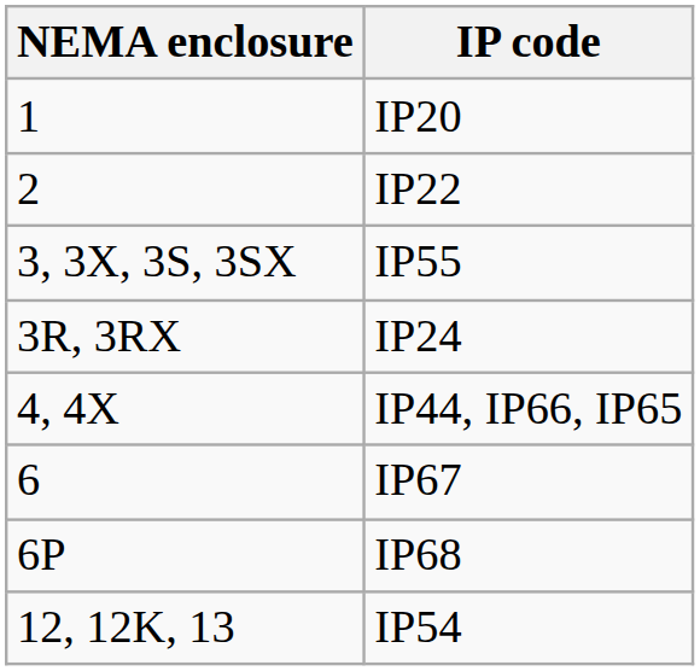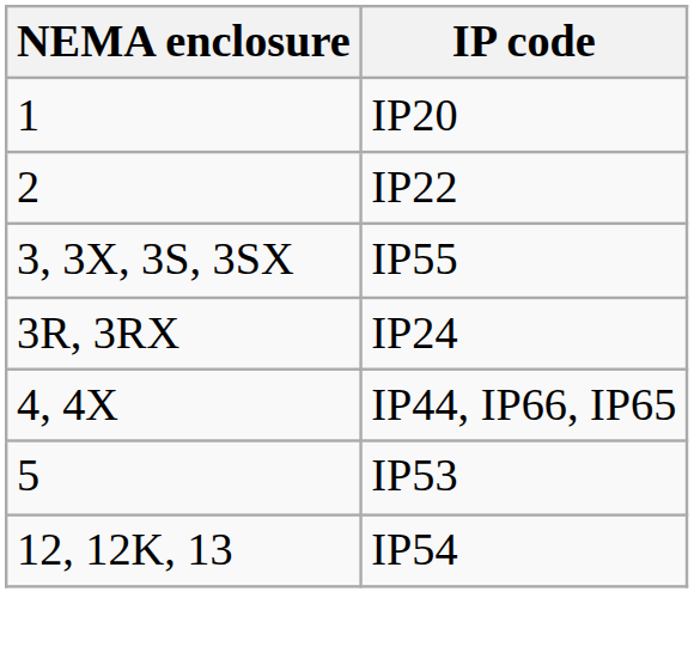 <table class="wikitable">
 <tr>
 <th>NEMA enclosure</th>
 <th>IP code</th>
 </tr>
 <tr>
 <td>1</td>
 <td>IP20</td>
 </tr>
 <tr>
 <td>2</td>
 <td>IP22</td>
 </tr>
 <tr>
 <td>3, 3X, 3S, 3SX</td>
 <td>IP55</td>
 </tr>
 <tr>
 <td>3R, 3RX</td>
 <td>IP24</td>
 </tr>
 <tr>
 <td>4, 4X</td>
 <td>IP44, IP66, IP65</td>
 </tr>
 <tr>
-<td>6</td>
-<td>IP67</td>
-</tr>
-<tr>
-<td>6P</td>
-<td>IP68</td>
+<td>5</td>
+<td>IP53</td>
 </tr>
 <tr>
 <td>12, 12K, 13</td>
 <td>IP54</td>
 </tr>
 </table>
